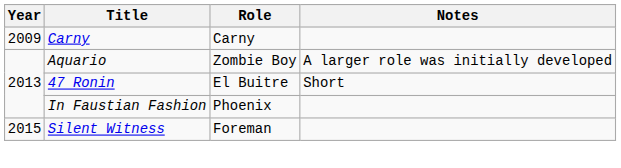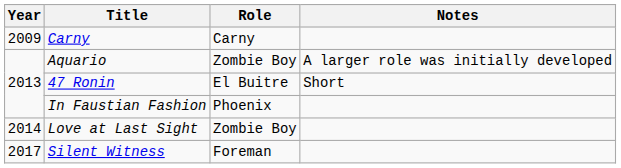 <table class="wikitable sortable">
 <tr>
 <th>Year</th>
 <th>Title</th>
 <th>Role</th>
 <th class="unsortable">Notes</th>
 </tr>
 <tr>
 <td>2009</td>
 <td><em><a href='#'>Carny</a></em></td>
 <td>Carny</td>
 <td></td>
 </tr>
 <tr>
 <td rowspan="3">2013</td>
 <td><em>Aquario</em></td>
 <td>Zombie Boy</td>
 <td>A larger role was initially developed</td>
 </tr>
 <tr>
 <td><em><a href='#'>47 Ronin</a></em></td>
 <td>El Buitre</td>
 <td>Short</td>
 </tr>
 <tr>
 <td><em>In Faustian Fashion</em></td>
 <td>Phoenix</td>
 <td></td>
 </tr>
 <tr>
-<td>2015</td>
+<td>2014</td>
+<td><em>Love at Last Sight</em></td>
+<td>Zombie Boy</td>
+<td></td>
+</tr>
+<tr>
+<td>2017</td>
 <td><em><a href='#'>Silent Witness</a></em></td>
 <td>Foreman</td>
 <td></td>
 </tr>
 </table>
